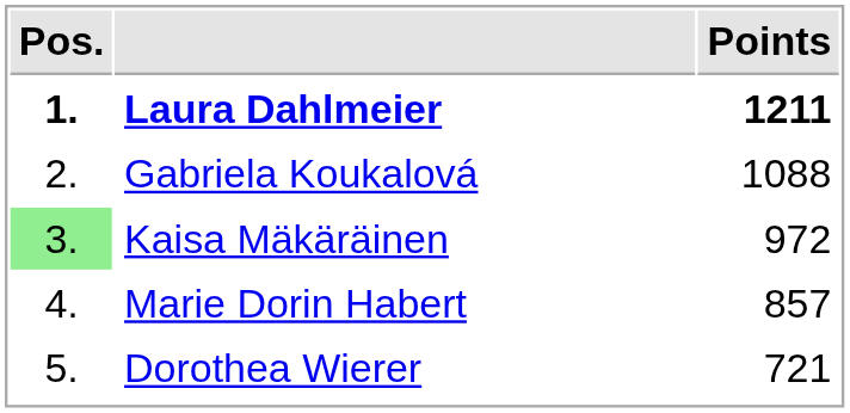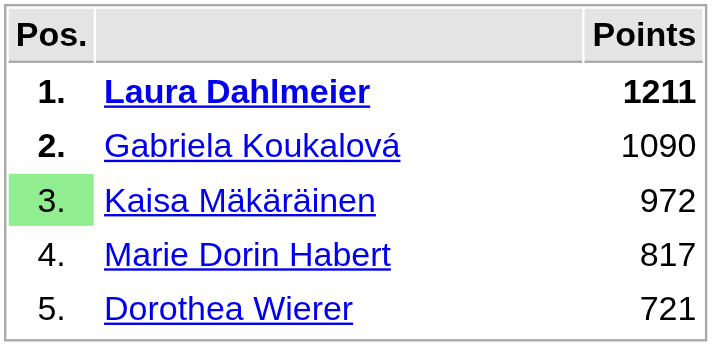 <table cellspacing="1" cellpadding="3" style="border:1px solid #AAAAAA;font-size:90%">
 <tr bgcolor="#E4E4E4">
 <th style="border-bottom:1px solid #AAAAAA" width=10>Pos.</th>
 <th style="border-bottom:1px solid #AAAAAA" width=200></th>
 <th style="border-bottom:1px solid #AAAAAA" width=20>Points</th>
 </tr>
 <tr>
 <td align="center"><strong>1.</strong></td>
 <td><strong> <a href='#'>Laura Dahlmeier</a></strong></td>
 <td align="right"><strong>1211</strong></td>
 </tr>
 <tr>
-<td align="center">2.</td>
+<td align="center"><strong>2.</strong></td>
 <td> <a href='#'>Gabriela Koukalová</a></td>
-<td align="right">1088</td>
+<td align="right">1090</td>
 </tr>
 <tr>
 <td align="center" style="background: lightgreen;">3.</td>
 <td> <a href='#'>Kaisa Mäkäräinen</a></td>
 <td align="right">972</td>
 </tr>
 <tr>
 <td align="center">4.</td>
 <td> <a href='#'>Marie Dorin Habert</a></td>
-<td align="right">857</td>
+<td align="right">817</td>
 </tr>
 <tr>
 <td align="center">5.</td>
 <td> <a href='#'>Dorothea Wierer</a></td>
 <td align="right">721</td>
 </tr>
 <tr>
 </tr>
 </table>
